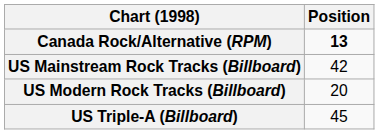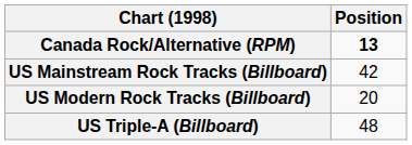 <table class="wikitable sortable plainrowheaders" style="text-align:center">
 <tr>
 <th>Chart (1998)</th>
 <th>Position</th>
 </tr>
 <tr>
 <th scope="row">Canada Rock/Alternative (<em>RPM</em>)</th>
 <td><strong>13</strong></td>
 </tr>
 <tr>
 <th scope="row">US Mainstream Rock Tracks (<em>Billboard</em>)</th>
 <td>42</td>
 </tr>
 <tr>
 <th scope="row">US Modern Rock Tracks (<em>Billboard</em>)</th>
 <td>20</td>
 </tr>
 <tr>
 <th scope="row">US Triple-A (<em>Billboard</em>)</th>
-<td>45</td>
+<td>48</td>
 </tr>
 </table>
